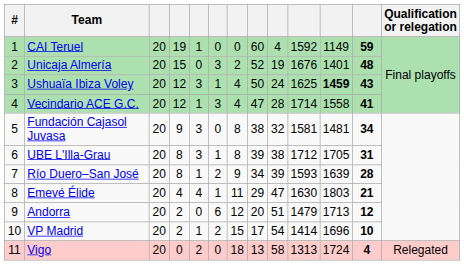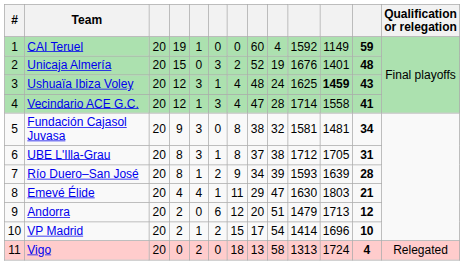 <table class="wikitable" style="text-align:center;">
 <tr>
 <th width=20>#</th>
 <th width=180>Team</th>
 <th width=20></th>
 <th width=20></th>
 <th width=20></th>
 <th width=20></th>
 <th width=20></th>
 <th width=20></th>
 <th width=20></th>
 <th width=35></th>
 <th width=35></th>
 <th width=35></th>
 <th>Qualification or relegation</th>
 </tr>
 <tr style="background: #ACE1AF">
 <td>1</td>
 <td align=left><a href='#'>CAI Teruel</a></td>
 <td>20</td>
 <td>19</td>
 <td>1</td>
 <td>0</td>
 <td>0</td>
 <td>60</td>
 <td>4</td>
 <td>1592</td>
 <td>1149</td>
 <td><strong>59</strong></td>
 <td rowspan=4>Final playoffs</td>
 </tr>
 <tr style="background: #ACE1AF">
 <td>2</td>
 <td align=left><a href='#'>Unicaja Almería</a></td>
 <td>20</td>
 <td>15</td>
 <td>0</td>
 <td>3</td>
 <td>2</td>
 <td>52</td>
 <td>19</td>
 <td>1676</td>
 <td>1401</td>
 <td><strong>48</strong></td>
 </tr>
 <tr style="background: #ACE1AF">
 <td>3</td>
 <td align=left><a href='#'>Ushuaïa Ibiza Voley</a></td>
 <td>20</td>
 <td>12</td>
 <td>3</td>
 <td>1</td>
 <td>4</td>
-<td>50</td>
+<td>48</td>
 <td>24</td>
 <td>1625</td>
 <td><strong>1459</strong></td>
 <td><strong>43</strong></td>
 </tr>
 <tr style="background: #ACE1AF">
 <td>4</td>
 <td align=left><a href='#'>Vecindario ACE G.C.</a></td>
 <td>20</td>
 <td>12</td>
 <td>1</td>
 <td>3</td>
 <td>4</td>
 <td>47</td>
 <td>28</td>
 <td>1714</td>
 <td>1558</td>
 <td><strong>41</strong></td>
 </tr>
 <tr>
 <td>5</td>
 <td align=left><a href='#'>Fundación Cajasol Juvasa</a></td>
 <td>20</td>
 <td>9</td>
 <td>3</td>
 <td>0</td>
 <td>8</td>
 <td>38</td>
 <td>32</td>
 <td>1581</td>
 <td>1481</td>
 <td><strong>34</strong></td>
 </tr>
 <tr>
 <td>6</td>
 <td align=left><a href='#'>UBE L'Illa-Grau</a></td>
 <td>20</td>
 <td>8</td>
 <td>3</td>
 <td>1</td>
 <td>8</td>
-<td>39</td>
+<td>37</td>
 <td>38</td>
 <td>1712</td>
 <td>1705</td>
 <td><strong>31</strong></td>
 </tr>
 <tr>
 <td>7</td>
 <td align=left><a href='#'>Río Duero–San José</a></td>
 <td>20</td>
 <td>8</td>
 <td>1</td>
 <td>2</td>
 <td>9</td>
 <td>34</td>
 <td>39</td>
 <td>1593</td>
 <td>1639</td>
 <td><strong>28</strong></td>
 </tr>
 <tr>
 <td>8</td>
 <td align=left><a href='#'>Emevé Élide</a></td>
 <td>20</td>
 <td>4</td>
 <td>4</td>
 <td>1</td>
 <td>11</td>
 <td>29</td>
 <td>47</td>
 <td>1630</td>
 <td>1803</td>
 <td><strong>21</strong></td>
 </tr>
 <tr>
 <td>9</td>
 <td align=left><a href='#'>Andorra</a></td>
 <td>20</td>
 <td>2</td>
 <td>0</td>
 <td>6</td>
 <td>12</td>
 <td>20</td>
 <td>51</td>
 <td>1479</td>
 <td>1713</td>
 <td><strong>12</strong></td>
 </tr>
 <tr>
 <td>10</td>
 <td align=left><a href='#'>VP Madrid</a></td>
 <td>20</td>
 <td>2</td>
 <td>1</td>
 <td>2</td>
 <td>15</td>
 <td>17</td>
 <td>54</td>
 <td>1414</td>
 <td>1696</td>
 <td><strong>10</strong></td>
 </tr>
 <tr style="background: #FFCCCC;">
 <td>11</td>
 <td align=left><a href='#'>Vigo</a></td>
 <td>20</td>
 <td>0</td>
 <td>2</td>
 <td>0</td>
 <td>18</td>
 <td>13</td>
 <td>58</td>
 <td>1313</td>
 <td>1724</td>
 <td><strong>4</strong></td>
 <td>Relegated</td>
 </tr>
 </table>
